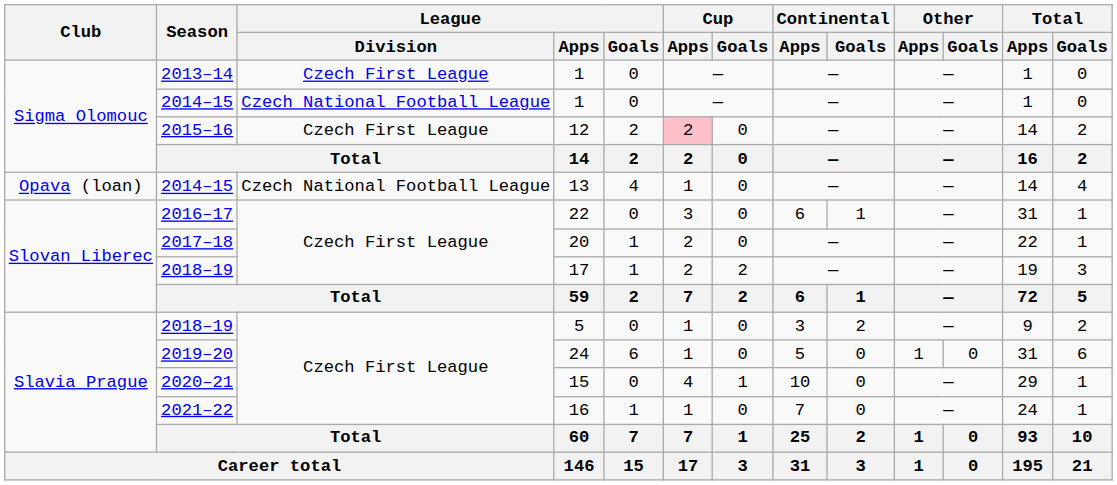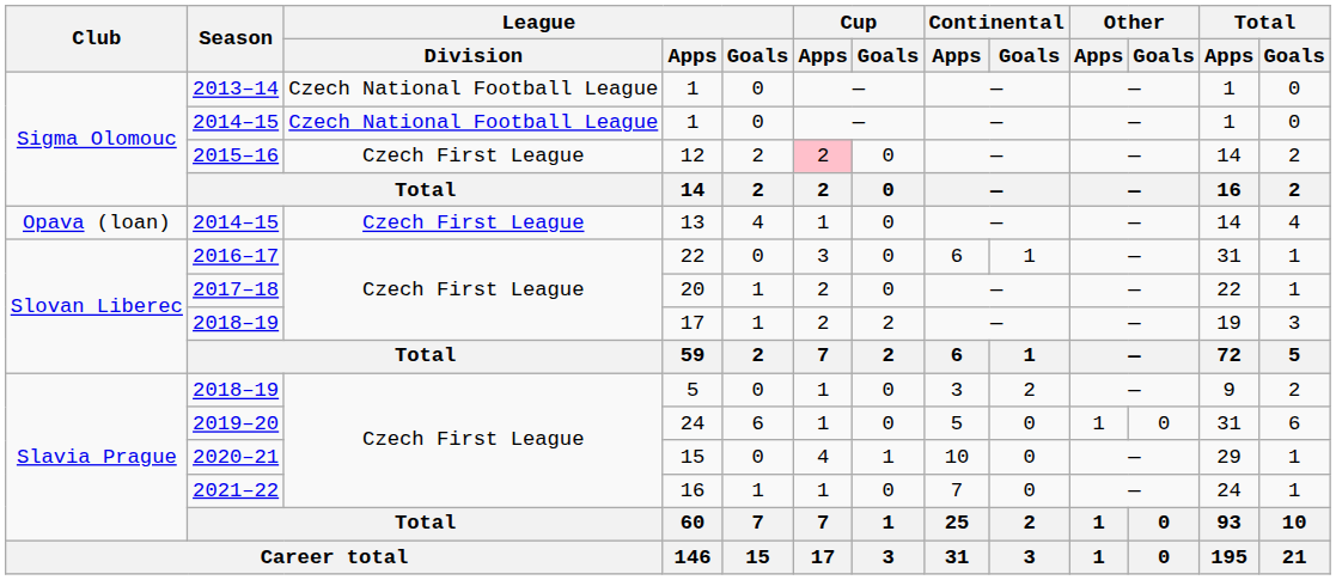 <table class="wikitable" style="text-align:center">
 <tr>
 <th rowspan=2>Club</th>
 <th rowspan=2>Season</th>
 <th colspan=3>League</th>
 <th colspan=2>Cup</th>
 <th colspan=2>Continental</th>
 <th colspan=2>Other</th>
 <th colspan=2>Total</th>
 </tr>
 <tr>
 <th>Division</th>
 <th>Apps</th>
 <th>Goals</th>
 <th>Apps</th>
 <th>Goals</th>
 <th>Apps</th>
 <th>Goals</th>
 <th>Apps</th>
 <th>Goals</th>
 <th>Apps</th>
 <th>Goals</th>
 </tr>
 <tr>
 <td rowspan="4"><a href='#'>Sigma Olomouc</a></td>
 <td><a href='#'>2013–14</a></td>
-<td><a href='#'>Czech First League</a></td>
+<td>Czech National Football League</td>
 <td>1</td>
 <td>0</td>
 <td colspan="2">—</td>
 <td colspan="2">—</td>
 <td colspan="2">—</td>
 <td>1</td>
 <td>0</td>
 </tr>
 <tr>
 <td><a href='#'>2014–15</a></td>
 <td><a href='#'>Czech National Football League</a></td>
 <td>1</td>
 <td>0</td>
 <td colspan="2">—</td>
 <td colspan="2">—</td>
 <td colspan="2">—</td>
 <td>1</td>
 <td>0</td>
 </tr>
 <tr>
 <td><a href='#'>2015–16</a></td>
 <td>Czech First League</td>
 <td>12</td>
 <td>2</td>
 <td style="background: pink;">2</td>
 <td>0</td>
 <td colspan="2">—</td>
 <td colspan="2">—</td>
 <td>14</td>
 <td>2</td>
 </tr>
 <tr>
 <th colspan="2">Total</th>
 <th>14</th>
 <th>2</th>
 <th>2</th>
 <th>0</th>
 <th colspan="2">—</th>
 <th colspan="2">—</th>
 <th>16</th>
 <th>2</th>
 </tr>
 <tr>
 <td><a href='#'>Opava</a> (loan)</td>
 <td><a href='#'>2014–15</a></td>
-<td>Czech National Football League</td>
+<td><a href='#'>Czech First League</a></td>
 <td>13</td>
 <td>4</td>
 <td>1</td>
 <td>0</td>
 <td colspan="2">—</td>
 <td colspan="2">—</td>
 <td>14</td>
 <td>4</td>
 </tr>
 <tr>
 <td rowspan="4"><a href='#'>Slovan Liberec</a></td>
 <td><a href='#'>2016–17</a></td>
 <td rowspan="3">Czech First League</td>
 <td>22</td>
 <td>0</td>
 <td>3</td>
 <td>0</td>
 <td>6</td>
 <td>1</td>
 <td colspan="2">—</td>
 <td>31</td>
 <td>1</td>
 </tr>
 <tr>
 <td><a href='#'>2017–18</a></td>
 <td>20</td>
 <td>1</td>
 <td>2</td>
 <td>0</td>
 <td colspan="2">—</td>
 <td colspan="2">—</td>
 <td>22</td>
 <td>1</td>
 </tr>
 <tr>
 <td><a href='#'>2018–19</a></td>
 <td>17</td>
 <td>1</td>
 <td>2</td>
 <td>2</td>
 <td colspan="2">—</td>
 <td colspan="2">—</td>
 <td>19</td>
 <td>3</td>
 </tr>
 <tr>
 <th colspan="2">Total</th>
 <th>59</th>
 <th>2</th>
 <th>7</th>
 <th>2</th>
 <th>6</th>
 <th>1</th>
 <th colspan="2">—</th>
 <th>72</th>
 <th>5</th>
 </tr>
 <tr>
 <td rowspan="5"><a href='#'>Slavia Prague</a></td>
 <td><a href='#'>2018–19</a></td>
 <td rowspan="4">Czech First League</td>
 <td>5</td>
 <td>0</td>
 <td>1</td>
 <td>0</td>
 <td>3</td>
 <td>2</td>
 <td colspan="2">—</td>
 <td>9</td>
 <td>2</td>
 </tr>
 <tr>
 <td><a href='#'>2019–20</a></td>
 <td>24</td>
 <td>6</td>
 <td>1</td>
 <td>0</td>
 <td>5</td>
 <td>0</td>
 <td>1</td>
 <td>0</td>
 <td>31</td>
 <td>6</td>
 </tr>
 <tr>
 <td><a href='#'>2020–21</a></td>
 <td>15</td>
 <td>0</td>
 <td>4</td>
 <td>1</td>
 <td>10</td>
 <td>0</td>
 <td colspan="2">—</td>
 <td>29</td>
 <td>1</td>
 </tr>
 <tr>
 <td><a href='#'>2021–22</a></td>
 <td>16</td>
 <td>1</td>
 <td>1</td>
 <td>0</td>
 <td>7</td>
 <td>0</td>
 <td colspan="2">—</td>
 <td>24</td>
 <td>1</td>
 </tr>
 <tr>
 <th colspan="2">Total</th>
 <th>60</th>
 <th>7</th>
 <th>7</th>
 <th>1</th>
 <th>25</th>
 <th>2</th>
 <th>1</th>
 <th>0</th>
 <th>93</th>
 <th>10</th>
 </tr>
 <tr>
 <th colspan="3">Career total</th>
 <th>146</th>
 <th>15</th>
 <th>17</th>
 <th>3</th>
 <th>31</th>
 <th>3</th>
 <th>1</th>
 <th>0</th>
 <th>195</th>
 <th>21</th>
 </tr>
 </table>
